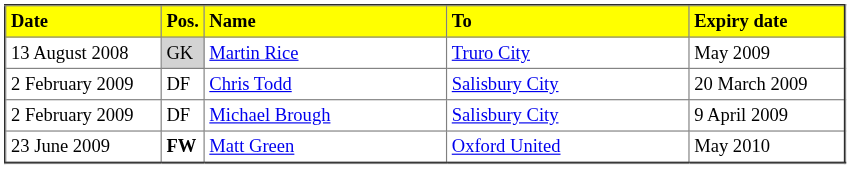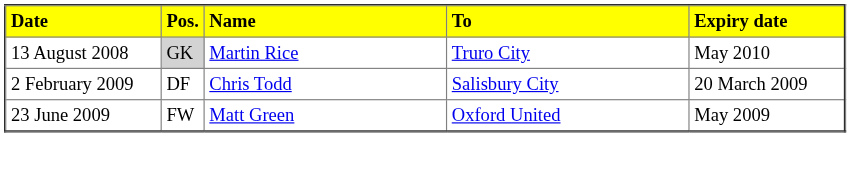 <table border="2" cellpadding="4" style="border-collapse:collapse; text-align:left;font-size: ">
 <tr style="background:yellow">
 <th width=125><span> Date</span></th>
 <th><span> Pos.</span></th>
 <th width=200><span> Name</span></th>
 <th width=200><span> To</span></th>
 <th width=125><span> Expiry date</span></th>
 </tr>
 <tr>
 <td>13 August 2008</td>
 <td style="background: lightgrey;">GK</td>
 <td><a href='#'>Martin Rice</a></td>
 <td><a href='#'>Truro City</a></td>
-<td>May 2009</td>
+<td>May 2010</td>
 </tr>
 <tr>
 <td>2 February 2009</td>
 <td>DF</td>
 <td><a href='#'>Chris Todd</a></td>
 <td><a href='#'>Salisbury City</a></td>
 <td>20 March 2009</td>
 </tr>
 <tr>
-<td>2 February 2009</td>
-<td>DF</td>
-<td><a href='#'>Michael Brough</a></td>
-<td><a href='#'>Salisbury City</a></td>
-<td>9 April 2009</td>
-</tr>
-<tr>
 <td>23 June 2009</td>
-<td><strong>FW</strong></td>
+<td>FW</td>
 <td><a href='#'>Matt Green</a></td>
 <td><a href='#'>Oxford United</a></td>
-<td>May 2010</td>
+<td>May 2009</td>
 </tr>
 <tr>
 </tr>
 </table>
